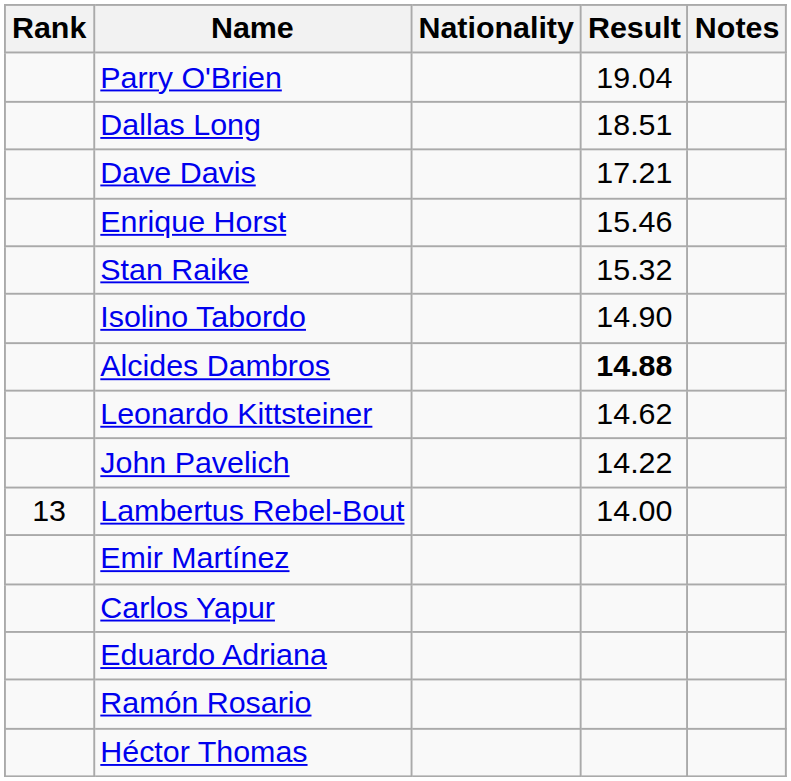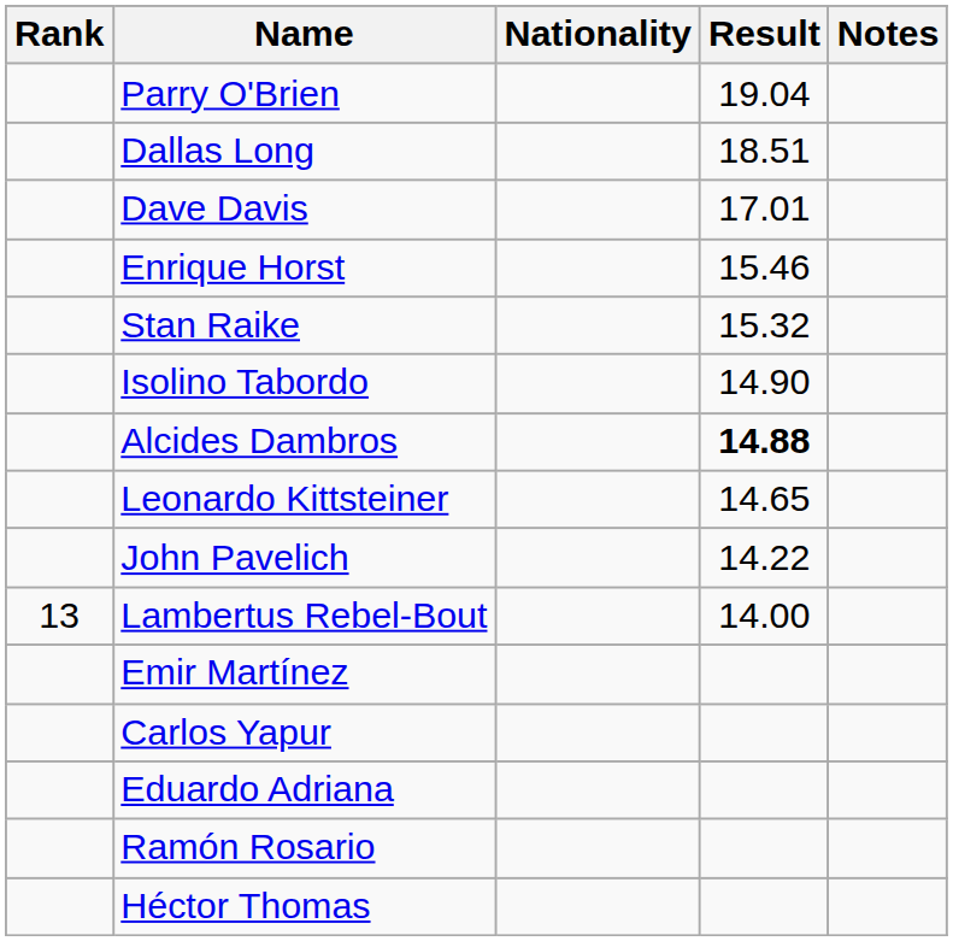 <table class="wikitable sortable" style="text-align:center">
 <tr>
 <th>Rank</th>
 <th>Name</th>
 <th>Nationality</th>
 <th>Result</th>
 <th>Notes</th>
 </tr>
 <tr>
 <td></td>
 <td align=left><a href='#'>Parry O'Brien</a></td>
 <td align=left></td>
 <td>19.04</td>
 <td></td>
 </tr>
 <tr>
 <td></td>
 <td align=left><a href='#'>Dallas Long</a></td>
 <td align=left></td>
 <td>18.51</td>
 <td></td>
 </tr>
 <tr>
 <td></td>
 <td align=left><a href='#'>Dave Davis</a></td>
 <td align=left></td>
-<td>17.21</td>
+<td>17.01</td>
 <td></td>
 </tr>
 <tr>
 <td></td>
 <td align=left><a href='#'>Enrique Horst</a></td>
 <td align=left></td>
 <td>15.46</td>
 <td></td>
 </tr>
 <tr>
 <td></td>
 <td align=left><a href='#'>Stan Raike</a></td>
 <td align=left></td>
 <td>15.32</td>
 <td></td>
 </tr>
 <tr>
 <td></td>
 <td align=left><a href='#'>Isolino Tabordo</a></td>
 <td align=left></td>
 <td>14.90</td>
 <td></td>
 </tr>
 <tr>
 <td></td>
 <td align=left><a href='#'>Alcides Dambros</a></td>
 <td align=left></td>
 <td><strong>14.88</strong></td>
 <td></td>
 </tr>
 <tr>
 <td></td>
 <td align=left><a href='#'>Leonardo Kittsteiner</a></td>
 <td align=left></td>
-<td>14.62</td>
+<td>14.65</td>
 <td></td>
 </tr>
 <tr>
 <td></td>
 <td align=left><a href='#'>John Pavelich</a></td>
 <td align=left></td>
 <td>14.22</td>
 <td></td>
 </tr>
 <tr>
 <td>13</td>
 <td align=left><a href='#'>Lambertus Rebel-Bout</a></td>
 <td align=left></td>
 <td>14.00</td>
 <td></td>
 </tr>
 <tr>
 <td></td>
 <td align=left><a href='#'>Emir Martínez</a></td>
 <td align=left></td>
 <td></td>
 <td></td>
 </tr>
 <tr>
 <td></td>
 <td align=left><a href='#'>Carlos Yapur</a></td>
 <td align=left></td>
 <td></td>
 <td></td>
 </tr>
 <tr>
 <td></td>
 <td align=left><a href='#'>Eduardo Adriana</a></td>
 <td align=left></td>
 <td></td>
 <td></td>
 </tr>
 <tr>
 <td></td>
 <td align=left><a href='#'>Ramón Rosario</a></td>
 <td align=left></td>
 <td></td>
 <td></td>
 </tr>
 <tr>
 <td></td>
 <td align=left><a href='#'>Héctor Thomas</a></td>
 <td align=left></td>
 <td></td>
 <td></td>
 </tr>
 </table>
